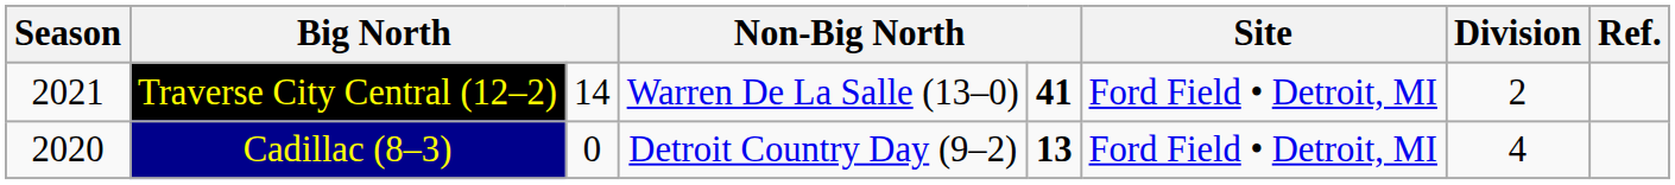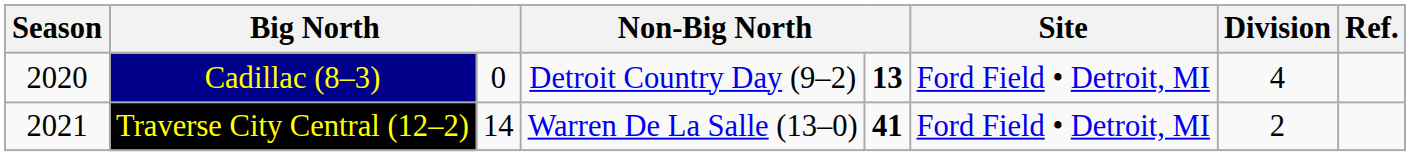 <table class="wikitable" style="text-align:center;">
 <tr>
 <th>Season</th>
 <th colspan="2">Big North</th>
 <th colspan="2">Non-Big North</th>
 <th>Site</th>
 <th>Division</th>
 <th>Ref.</th>
+</tr>
+<tr>
+<td>2020</td>
+<td !align=center style="background:darkblue;color:yellow">Cadillac (8–3)</td>
+<td>0</td>
+<td><a href='#'>Detroit Country Day</a> (9–2)</td>
+<td><strong>13</strong></td>
+<td><a href='#'>Ford Field</a> • <a href='#'>Detroit, MI</a></td>
+<td>4</td>
+<td></td>
 </tr>
 <tr>
 <td>2021</td>
 <td !align=center style="background:black;color:yellow">Traverse City Central (12–2)</td>
 <td>14</td>
 <td><a href='#'>Warren De La Salle</a> (13–0)</td>
 <td><strong>41</strong></td>
 <td><a href='#'>Ford Field</a> • <a href='#'>Detroit, MI</a></td>
 <td>2</td>
 <td></td>
 </tr>
-<tr>
-<td>2020</td>
-<td !align=center style="background:darkblue;color:yellow">Cadillac (8–3)</td>
-<td>0</td>
-<td><a href='#'>Detroit Country Day</a> (9–2)</td>
-<td><strong>13</strong></td>
-<td><a href='#'>Ford Field</a> • <a href='#'>Detroit, MI</a></td>
-<td>4</td>
-<td></td>
-</tr>
 </table>
